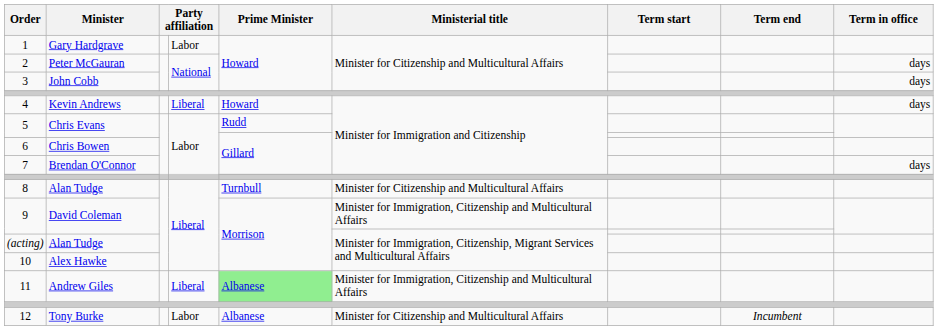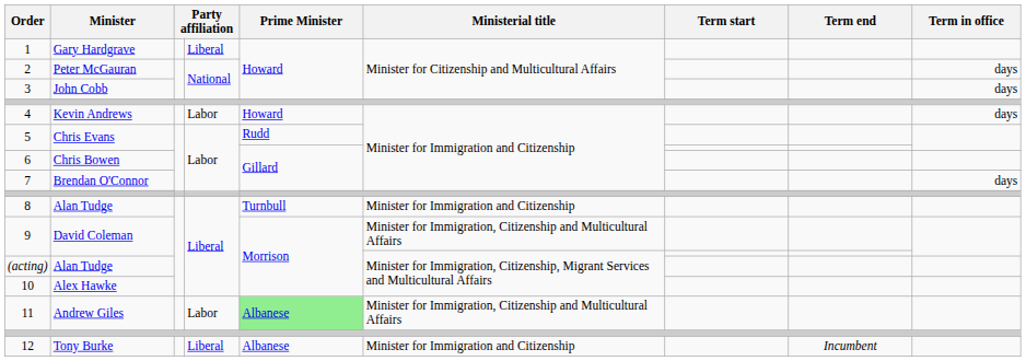 <table class="wikitable">
 <tr>
 <th width=5>Order</th>
 <th width=150>Minister</th>
 <th width=75 colspan="2">Party affiliation</th>
 <th width=150>Prime Minister</th>
 <th width=375>Ministerial title</th>
 <th width=150>Term start</th>
 <th width=150>Term end</th>
 <th width=130>Term in office</th>
 </tr>
 <tr>
 <td align=center>1</td>
 <td><a href='#'>Gary Hardgrave</a></td>
 <td> </td>
-<td>Labor</td>
+<td><a href='#'>Liberal</a></td>
 <td rowspan=3><a href='#'>Howard</a></td>
 <td rowspan=3>Minister for Citizenship and Multicultural Affairs</td>
 <td align=center></td>
 <td align=center></td>
 <td align=right><strong></strong></td>
 </tr>
 <tr>
 <td align=center>2</td>
 <td><a href='#'>Peter McGauran</a></td>
 <td rowspan="2" > </td>
 <td rowspan=2><a href='#'>National</a></td>
 <td align=center></td>
 <td align=center></td>
 <td align=right> days</td>
 </tr>
 <tr>
 <td align=center>3</td>
 <td><a href='#'>John Cobb</a></td>
 <td align=center></td>
 <td align=center></td>
 <td align=right> days</td>
 </tr>
 <tr>
 <th colspan=9 style="background: #cccccc;"></th>
 </tr>
 <tr>
 <td align=center>4</td>
 <td><a href='#'>Kevin Andrews</a></td>
 <td> </td>
-<td><a href='#'>Liberal</a></td>
+<td>Labor</td>
 <td><a href='#'>Howard</a></td>
 <td rowspan=5>Minister for Immigration and Citizenship</td>
 <td align=center></td>
 <td align=center></td>
 <td align=right> days</td>
 </tr>
 <tr>
 <td rowspan=2 align=center>5</td>
 <td rowspan=2><a href='#'>Chris Evans</a></td>
 <td rowspan="5" ></td>
 <td rowspan=5>Labor</td>
 <td><a href='#'>Rudd</a></td>
 <td align=center></td>
 <td align=center></td>
 <td rowspan=2 align=right></td>
 </tr>
 <tr>
 <td rowspan=3><a href='#'>Gillard</a></td>
 <td align=center></td>
 <td align=center></td>
 </tr>
 <tr>
 <td align=center>6</td>
 <td><a href='#'>Chris Bowen</a></td>
 <td align=center></td>
 <td align=center></td>
 <td align=right></td>
 </tr>
 <tr>
 <td align=center>7</td>
 <td><a href='#'>Brendan O'Connor</a></td>
 <td align=center></td>
 <td align=center></td>
 <td align=right> days</td>
 </tr>
 <tr>
 <th colspan=9 style="background: #cccccc;"></th>
 </tr>
 <tr>
 <td align=center>8</td>
 <td><a href='#'>Alan Tudge</a></td>
 <td rowspan=5 > </td>
 <td rowspan=5><a href='#'>Liberal</a></td>
 <td><a href='#'>Turnbull</a></td>
-<td>Minister for Citizenship and Multicultural Affairs</td>
+<td>Minister for Immigration and Citizenship</td>
 <td align=center></td>
 <td align=center></td>
 <td align=right></td>
 </tr>
 <tr>
 <td rowspan=2 align=center>9</td>
 <td rowspan=2><a href='#'>David Coleman</a></td>
 <td rowspan=4><a href='#'>Morrison</a></td>
 <td>Minister for Immigration, Citizenship and Multicultural Affairs</td>
 <td align=center></td>
 <td align=center></td>
 <td rowspan=2 align=right></td>
 </tr>
 <tr>
 <td rowspan=3>Minister for Immigration, Citizenship, Migrant Services and Multicultural Affairs</td>
 <td align=center></td>
 <td align=center></td>
 </tr>
 <tr>
 <td align=center><em>(acting)</em></td>
 <td><a href='#'>Alan Tudge</a></td>
 <td align=center></td>
 <td align=center></td>
 <td align=right></td>
 </tr>
 <tr>
 <td align=center>10</td>
 <td><a href='#'>Alex Hawke</a></td>
 <td align=center></td>
 <td align=center></td>
 <td align=right></td>
 </tr>
 <tr>
 <td align=center>11</td>
 <td><a href='#'>Andrew Giles</a></td>
 <td></td>
-<td><a href='#'>Liberal</a></td>
+<td>Labor</td>
 <td style="background: lightgreen;"><a href='#'>Albanese</a></td>
 <td>Minister for Immigration, Citizenship and Multicultural Affairs</td>
 <td align=center></td>
 <td align=center></td>
 <td align=right></td>
 </tr>
 <tr>
 <th colspan=9 style="background: #cccccc;"></th>
 </tr>
 <tr>
 <td align=center>12</td>
 <td><a href='#'>Tony Burke</a></td>
 <td></td>
-<td>Labor</td>
+<td><a href='#'>Liberal</a></td>
 <td><a href='#'>Albanese</a></td>
-<td>Minister for Citizenship and Multicultural Affairs</td>
+<td>Minister for Immigration and Citizenship</td>
 <td align=center></td>
 <td align=center><em>Incumbent</em></td>
 <td align=right></td>
 </tr>
 </table>
